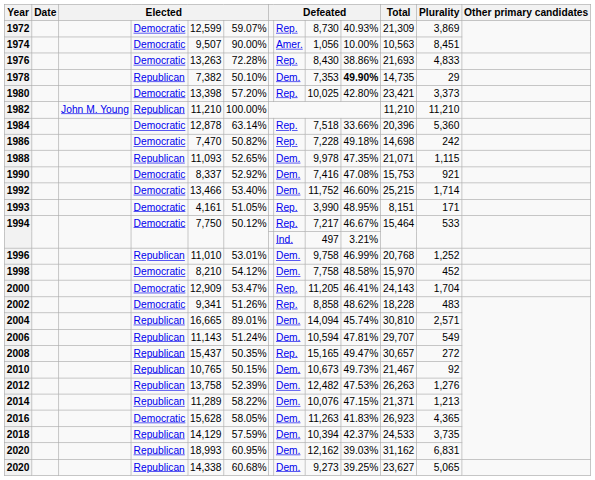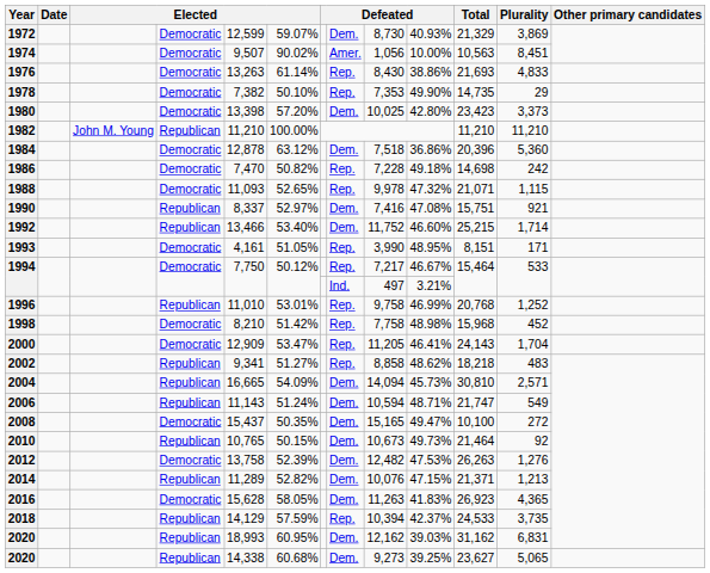 <table class=wikitable>
 <tr>
 <th>Year</th>
 <th>Date</th>
 <th ! colspan="4">Elected</th>
 <th ! colspan="4">Defeated</th>
 <th>Total</th>
 <th>Plurality</th>
 <th>Other primary candidates</th>
 </tr>
 <tr>
 <th valign="top">1972</th>
 <td valign="top"></td>
 <td valign="top"></td>
 <td valign="top" ><a href='#'>Democratic</a></td>
 <td valign="top" align="right">12,599</td>
 <td valign="top" align="right">59.07%</td>
 <td valign="top"></td>
-<td valign="top" ><a href='#'>Rep.</a></td>
+<td valign="top" ><a href='#'>Dem.</a></td>
 <td valign="top" align="right">8,730</td>
 <td valign="top" align="right">40.93%</td>
-<td valign="top" align="right">21,309</td>
+<td valign="top" align="right">21,329</td>
 <td valign="top" align="right">3,869</td>
 <td valign="top" rowspan="2"></td>
 </tr>
 <tr>
 <th valign="top">1974</th>
 <td valign="top"></td>
 <td valign="top"></td>
 <td valign="top" ><a href='#'>Democratic</a></td>
 <td valign="top" align="right">9,507</td>
-<td valign="top" align="right">90.00%</td>
+<td valign="top" align="right">90.02%</td>
 <td valign="top"></td>
 <td valign="top" ><a href='#'>Amer.</a></td>
 <td valign="top" align="right">1,056</td>
 <td valign="top" align="right">10.00%</td>
 <td valign="top" align="right">10,563</td>
 <td valign="top" align="right">8,451</td>
 </tr>
 <tr>
 <th valign="top">1976</th>
 <td valign="top"></td>
 <td valign="top"></td>
 <td valign="top" ><a href='#'>Democratic</a></td>
 <td valign="top" align="right">13,263</td>
-<td valign="top" align="right">72.28%</td>
+<td valign="top" align="right">61.14%</td>
 <td valign="top"></td>
 <td valign="top" ><a href='#'>Rep.</a></td>
 <td valign="top" align="right">8,430</td>
 <td valign="top" align="right">38.86%</td>
 <td valign="top" align="right">21,693</td>
 <td valign="top" align="right">4,833</td>
 <td valign="top"></td>
 </tr>
 <tr>
 <th valign="top">1978</th>
 <td valign="top"></td>
 <td valign="top"></td>
-<td valign="top" ><a href='#'>Republican</a></td>
+<td valign="top" ><a href='#'>Democratic</a></td>
 <td valign="top" align="right">7,382</td>
 <td valign="top" align="right">50.10%</td>
 <td valign="top"></td>
-<td valign="top" ><a href='#'>Dem.</a></td>
+<td valign="top" ><a href='#'>Rep.</a></td>
 <td valign="top" align="right">7,353</td>
-<td valign="top" align="right"><strong>49.90%</strong></td>
+<td valign="top" align="right">49.90%</td>
 <td valign="top" align="right">14,735</td>
 <td valign="top" align="right">29</td>
 <td valign="top"></td>
 </tr>
 <tr>
 <th valign="top">1980</th>
 <td valign="top"></td>
 <td valign="top"></td>
 <td valign="top" ><a href='#'>Democratic</a></td>
 <td valign="top" align="right">13,398</td>
 <td valign="top" align="right">57.20%</td>
 <td valign="top"></td>
-<td valign="top" ><a href='#'>Rep.</a></td>
+<td valign="top" ><a href='#'>Dem.</a></td>
 <td valign="top" align="right">10,025</td>
 <td valign="top" align="right">42.80%</td>
-<td valign="top" align="right">23,421</td>
+<td valign="top" align="right">23,423</td>
 <td valign="top" align="right">3,373</td>
 <td valign="top"></td>
 </tr>
 <tr>
 <th valign="top">1982</th>
 <td valign="top"></td>
 <td valign="top"><a href='#'>John M. Young</a></td>
 <td valign="top" ><a href='#'>Republican</a></td>
 <td valign="top" align="right">11,210</td>
 <td valign="top" align="right">100.00%</td>
 <td valign="top" colspan="4"></td>
 <td valign="top" align="right">11,210</td>
 <td valign="top" align="right">11,210</td>
 <td valign="top"></td>
 </tr>
 <tr>
 <th valign="top">1984</th>
 <td valign="top"></td>
 <td valign="top"></td>
 <td valign="top" ><a href='#'>Democratic</a></td>
 <td valign="top" align="right">12,878</td>
-<td valign="top" align="right">63.14%</td>
+<td valign="top" align="right">63.12%</td>
 <td valign="top"></td>
-<td valign="top" ><a href='#'>Rep.</a></td>
+<td valign="top" ><a href='#'>Dem.</a></td>
 <td valign="top" align="right">7,518</td>
-<td valign="top" align="right">33.66%</td>
+<td valign="top" align="right">36.86%</td>
 <td valign="top" align="right">20,396</td>
 <td valign="top" align="right">5,360</td>
 <td valign="top"></td>
 </tr>
 <tr>
 <th valign="top">1986</th>
 <td valign="top"></td>
 <td valign="top"></td>
 <td valign="top" ><a href='#'>Democratic</a></td>
 <td valign="top" align="right">7,470</td>
 <td valign="top" align="right">50.82%</td>
 <td valign="top"></td>
 <td valign="top" ><a href='#'>Rep.</a></td>
 <td valign="top" align="right">7,228</td>
 <td valign="top" align="right">49.18%</td>
 <td valign="top" align="right">14,698</td>
 <td valign="top" align="right">242</td>
 <td valign="top"></td>
 </tr>
 <tr>
 <th valign="top">1988</th>
 <td valign="top"></td>
 <td valign="top"></td>
-<td valign="top" ><a href='#'>Republican</a></td>
+<td valign="top" ><a href='#'>Democratic</a></td>
 <td valign="top" align="right">11,093</td>
 <td valign="top" align="right">52.65%</td>
 <td valign="top"></td>
-<td valign="top" ><a href='#'>Dem.</a></td>
+<td valign="top" ><a href='#'>Rep.</a></td>
 <td valign="top" align="right">9,978</td>
-<td valign="top" align="right">47.35%</td>
+<td valign="top" align="right">47.32%</td>
 <td valign="top" align="right">21,071</td>
 <td valign="top" align="right">1,115</td>
 <td valign="top"></td>
 </tr>
 <tr>
 <th valign="top">1990</th>
 <td valign="top"></td>
 <td valign="top"></td>
-<td valign="top" ><a href='#'>Democratic</a></td>
+<td valign="top" ><a href='#'>Republican</a></td>
 <td valign="top" align="right">8,337</td>
-<td valign="top" align="right">52.92%</td>
+<td valign="top" align="right">52.97%</td>
 <td valign="top"></td>
 <td valign="top" ><a href='#'>Dem.</a></td>
 <td valign="top" align="right">7,416</td>
 <td valign="top" align="right">47.08%</td>
-<td valign="top" align="right">15,753</td>
+<td valign="top" align="right">15,751</td>
 <td valign="top" align="right">921</td>
 <td valign="top"></td>
 </tr>
 <tr>
 <th valign="top">1992</th>
 <td valign="top"></td>
 <td valign="top"></td>
-<td valign="top" ><a href='#'>Democratic</a></td>
+<td valign="top" ><a href='#'>Republican</a></td>
 <td valign="top" align="right">13,466</td>
 <td valign="top" align="right">53.40%</td>
 <td valign="top"></td>
 <td valign="top" ><a href='#'>Dem.</a></td>
 <td valign="top" align="right">11,752</td>
 <td valign="top" align="right">46.60%</td>
 <td valign="top" align="right">25,215</td>
 <td valign="top" align="right">1,714</td>
 <td valign="top"></td>
 </tr>
 <tr>
 <th valign="top">1993</th>
 <td valign="top"></td>
 <td valign="top"></td>
 <td valign="top" ><a href='#'>Democratic</a></td>
 <td valign="top" align="right">4,161</td>
 <td valign="top" align="right">51.05%</td>
 <td valign="top"></td>
 <td valign="top" ><a href='#'>Rep.</a></td>
 <td valign="top" align="right">3,990</td>
 <td valign="top" align="right">48.95%</td>
 <td valign="top" align="right">8,151</td>
 <td valign="top" align="right">171</td>
 <td valign="top"></td>
 </tr>
 <tr>
 <th rowspan="2" valign="top">1994</th>
 <td rowspan="2" valign="top"></td>
 <td rowspan="2" valign="top"></td>
 <td rowspan="2" valign="top" ><a href='#'>Democratic</a></td>
 <td rowspan="2" valign="top" align="right">7,750</td>
 <td rowspan="2" valign="top" align="right">50.12%</td>
 <td valign="top"></td>
 <td valign="top" ><a href='#'>Rep.</a></td>
 <td valign="top" align="right">7,217</td>
 <td valign="top" align="right">46.67%</td>
 <td rowspan="2" valign="top" align="right">15,464</td>
 <td rowspan="2" valign="top" align="right">533</td>
 <td rowspan="2" valign="top"></td>
 </tr>
 <tr>
 <td valign="top"></td>
 <td valign="top" ><a href='#'>Ind.</a></td>
 <td valign="top" align="right">497</td>
 <td valign="top" align="right">3.21%</td>
 </tr>
 <tr>
 <th valign="top">1996</th>
 <td valign="top"></td>
 <td valign="top"></td>
 <td valign="top" ><a href='#'>Republican</a></td>
 <td valign="top" align="right">11,010</td>
 <td valign="top" align="right">53.01%</td>
 <td valign="top"></td>
-<td valign="top" ><a href='#'>Dem.</a></td>
+<td valign="top" ><a href='#'>Rep.</a></td>
 <td valign="top" align="right">9,758</td>
 <td valign="top" align="right">46.99%</td>
 <td valign="top" align="right">20,768</td>
 <td valign="top" align="right">1,252</td>
 <td valign="top"></td>
 </tr>
 <tr>
 <th valign="top">1998</th>
 <td valign="top"></td>
 <td valign="top"></td>
 <td valign="top" ><a href='#'>Democratic</a></td>
 <td valign="top" align="right">8,210</td>
-<td valign="top" align="right">54.12%</td>
+<td valign="top" align="right">51.42%</td>
 <td valign="top"></td>
-<td valign="top" ><a href='#'>Dem.</a></td>
+<td valign="top" ><a href='#'>Rep.</a></td>
 <td valign="top" align="right">7,758</td>
-<td valign="top" align="right">48.58%</td>
-<td valign="top" align="right">15,970</td>
+<td valign="top" align="right">48.98%</td>
+<td valign="top" align="right">15,968</td>
 <td valign="top" align="right">452</td>
 <td valign="top"></td>
 </tr>
 <tr>
 <th valign="top">2000</th>
 <td valign="top"></td>
 <td valign="top"></td>
 <td valign="top" ><a href='#'>Democratic</a></td>
 <td valign="top" align="right">12,909</td>
 <td valign="top" align="right">53.47%</td>
 <td valign="top"></td>
 <td valign="top" ><a href='#'>Rep.</a></td>
 <td valign="top" align="right">11,205</td>
 <td valign="top" align="right">46.41%</td>
 <td valign="top" align="right">24,143</td>
 <td valign="top" align="right">1,704</td>
 <td valign="top"></td>
 </tr>
 <tr>
 <th valign="top">2002</th>
 <td valign="top"></td>
 <td valign="top"></td>
-<td valign="top" ><a href='#'>Democratic</a></td>
+<td valign="top" ><a href='#'>Republican</a></td>
 <td valign="top" align="right">9,341</td>
-<td valign="top" align="right">51.26%</td>
+<td valign="top" align="right">51.27%</td>
 <td valign="top"></td>
 <td valign="top" ><a href='#'>Rep.</a></td>
 <td valign="top" align="right">8,858</td>
 <td valign="top" align="right">48.62%</td>
-<td valign="top" align="right">18,228</td>
+<td valign="top" align="right">18,218</td>
 <td valign="top" align="right">483</td>
 <td valign="top" rowspan="10"></td>
 </tr>
 <tr>
 <th valign="top">2004</th>
 <td valign="top"></td>
 <td valign="top"></td>
 <td valign="top" ><a href='#'>Republican</a></td>
 <td valign="top" align="right">16,665</td>
-<td valign="top" align="right">89.01%</td>
+<td valign="top" align="right">54.09%</td>
 <td valign="top"></td>
 <td valign="top" ><a href='#'>Dem.</a></td>
 <td valign="top" align="right">14,094</td>
-<td valign="top" align="right">45.74%</td>
+<td valign="top" align="right">45.73%</td>
 <td valign="top" align="right">30,810</td>
 <td valign="top" align="right">2,571</td>
 </tr>
 <tr>
 <th valign="top">2006</th>
 <td valign="top"></td>
 <td valign="top"></td>
 <td valign="top" ><a href='#'>Republican</a></td>
 <td valign="top" align="right">11,143</td>
 <td valign="top" align="right">51.24%</td>
 <td valign="top"></td>
 <td valign="top" ><a href='#'>Dem.</a></td>
 <td valign="top" align="right">10,594</td>
-<td valign="top" align="right">47.81%</td>
-<td valign="top" align="right">29,707</td>
+<td valign="top" align="right">48.71%</td>
+<td valign="top" align="right">21,747</td>
 <td valign="top" align="right">549</td>
 </tr>
 <tr>
 <th valign="top">2008</th>
 <td valign="top"></td>
 <td valign="top"></td>
-<td valign="top" ><a href='#'>Republican</a></td>
+<td valign="top" ><a href='#'>Democratic</a></td>
 <td valign="top" align="right">15,437</td>
 <td valign="top" align="right">50.35%</td>
 <td valign="top"></td>
-<td valign="top" ><a href='#'>Rep.</a></td>
+<td valign="top" ><a href='#'>Dem.</a></td>
 <td valign="top" align="right">15,165</td>
 <td valign="top" align="right">49.47%</td>
-<td valign="top" align="right">30,657</td>
+<td valign="top" align="right">10,100</td>
 <td valign="top" align="right">272</td>
 </tr>
 <tr>
 <th valign="top">2010</th>
 <td valign="top"></td>
 <td valign="top"></td>
 <td valign="top" ><a href='#'>Republican</a></td>
 <td valign="top" align="right">10,765</td>
 <td valign="top" align="right">50.15%</td>
 <td valign="top"></td>
 <td valign="top" ><a href='#'>Dem.</a></td>
 <td valign="top" align="right">10,673</td>
 <td valign="top" align="right">49.73%</td>
-<td valign="top" align="right">21,467</td>
+<td valign="top" align="right">21,464</td>
 <td valign="top" align="right">92</td>
 </tr>
 <tr>
 <th valign="top">2012</th>
 <td valign="top"></td>
 <td valign="top"></td>
-<td valign="top" ><a href='#'>Republican</a></td>
+<td valign="top" ><a href='#'>Democratic</a></td>
 <td valign="top" align="right">13,758</td>
 <td valign="top" align="right">52.39%</td>
 <td valign="top"></td>
 <td valign="top" ><a href='#'>Dem.</a></td>
 <td valign="top" align="right">12,482</td>
 <td valign="top" align="right">47.53%</td>
 <td valign="top" align="right">26,263</td>
 <td valign="top" align="right">1,276</td>
 </tr>
 <tr>
 <th valign="top">2014</th>
 <td valign="top"></td>
 <td valign="top"></td>
 <td valign="top" ><a href='#'>Republican</a></td>
 <td valign="top" align="right">11,289</td>
-<td valign="top" align="right">58.22%</td>
+<td valign="top" align="right">52.82%</td>
 <td valign="top"></td>
 <td valign="top" ><a href='#'>Dem.</a></td>
 <td valign="top" align="right">10,076</td>
 <td valign="top" align="right">47.15%</td>
 <td valign="top" align="right">21,371</td>
 <td valign="top" align="right">1,213</td>
 </tr>
 <tr>
 <th valign="top">2016</th>
 <td valign="top"></td>
 <td valign="top"></td>
 <td valign="top" ><a href='#'>Democratic</a></td>
 <td valign="top" align="right">15,628</td>
 <td valign="top" align="right">58.05%</td>
 <td valign="top"></td>
 <td valign="top" ><a href='#'>Dem.</a></td>
 <td valign="top" align="right">11,263</td>
 <td valign="top" align="right">41.83%</td>
 <td valign="top" align="right">26,923</td>
 <td valign="top" align="right">4,365</td>
 </tr>
 <tr>
 <th valign="top">2018</th>
 <td valign="top"></td>
 <td valign="top"></td>
 <td valign="top" ><a href='#'>Republican</a></td>
 <td valign="top" align="right">14,129</td>
 <td valign="top" align="right">57.59%</td>
 <td valign="top"></td>
-<td valign="top" ><a href='#'>Dem.</a></td>
+<td valign="top" ><a href='#'>Rep.</a></td>
 <td valign="top" align="right">10,394</td>
 <td valign="top" align="right">42.37%</td>
 <td valign="top" align="right">24,533</td>
 <td valign="top" align="right">3,735</td>
 </tr>
 <tr>
 <th valign="top">2020</th>
 <td valign="top"></td>
 <td valign="top"></td>
 <td valign="top" ><a href='#'>Republican</a></td>
 <td valign="top" align="right">18,993</td>
 <td valign="top" align="right">60.95%</td>
 <td valign="top"></td>
 <td valign="top" ><a href='#'>Dem.</a></td>
 <td valign="top" align="right">12,162</td>
 <td valign="top" align="right">39.03%</td>
 <td valign="top" align="right">31,162</td>
 <td valign="top" align="right">6,831</td>
 </tr>
 <tr>
 <th valign="top">2020</th>
 <td valign="top"></td>
 <td valign="top"></td>
 <td valign="top" ><a href='#'>Republican</a></td>
 <td valign="top" align="right">14,338</td>
 <td valign="top" align="right">60.68%</td>
 <td valign="top"></td>
 <td valign="top" ><a href='#'>Dem.</a></td>
 <td valign="top" align="right">9,273</td>
 <td valign="top" align="right">39.25%</td>
 <td valign="top" align="right">23,627</td>
 <td valign="top" align="right">5,065</td>
 <td valign="top"><br></td>
 </tr>
 </table>
